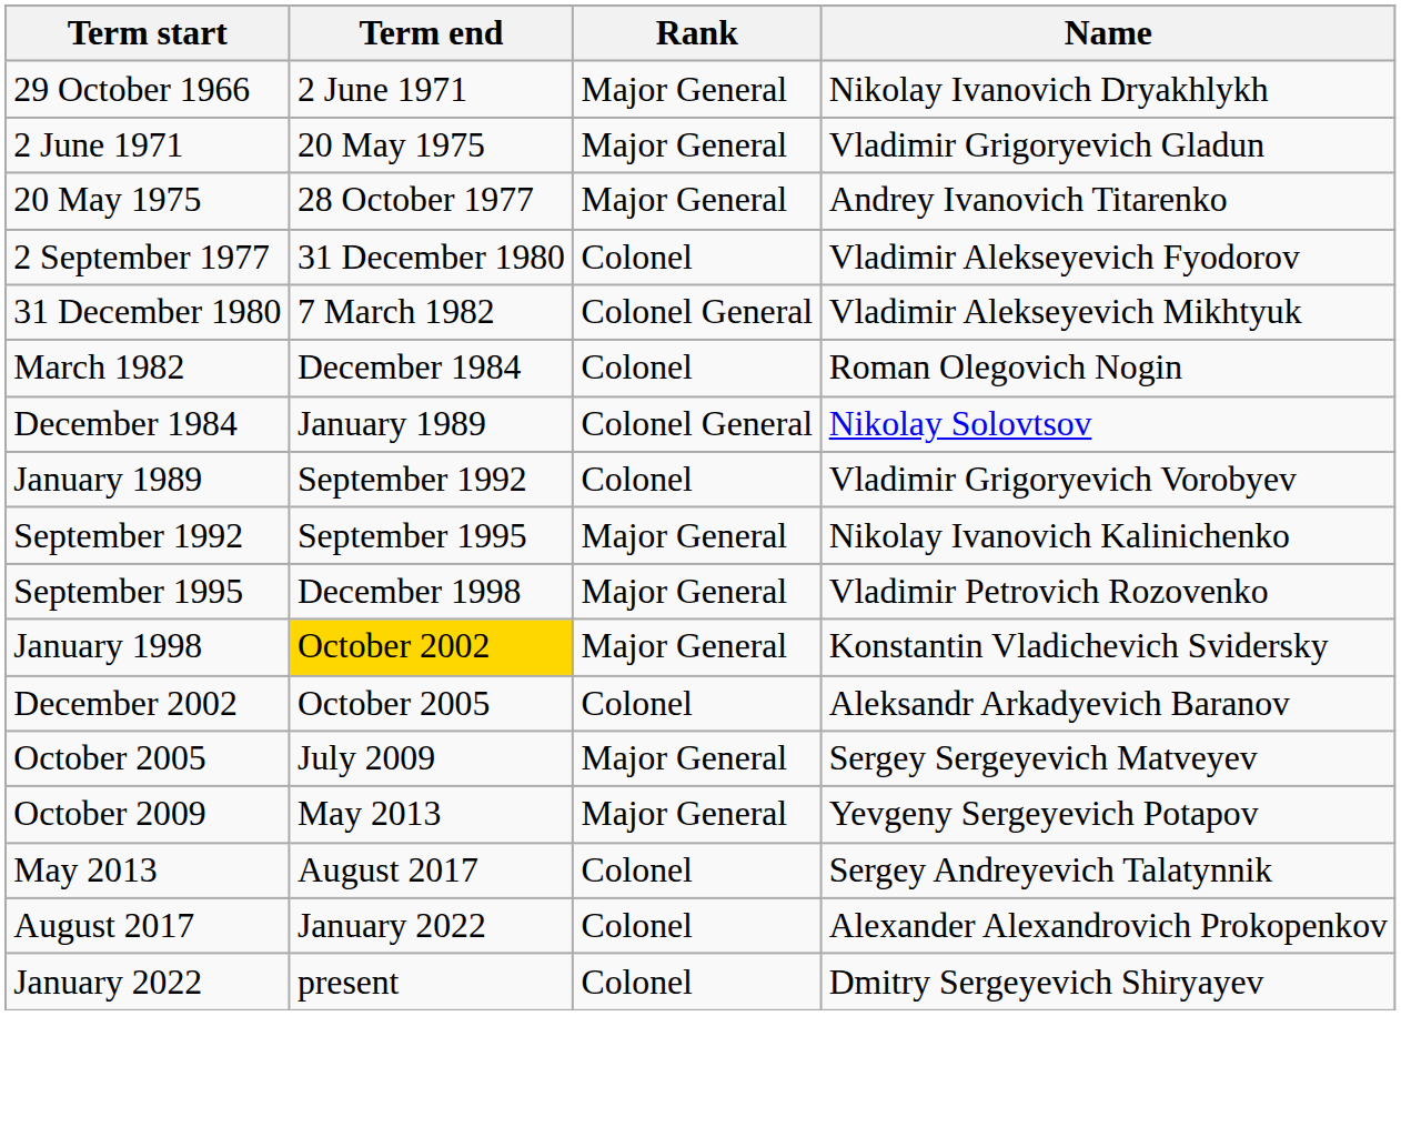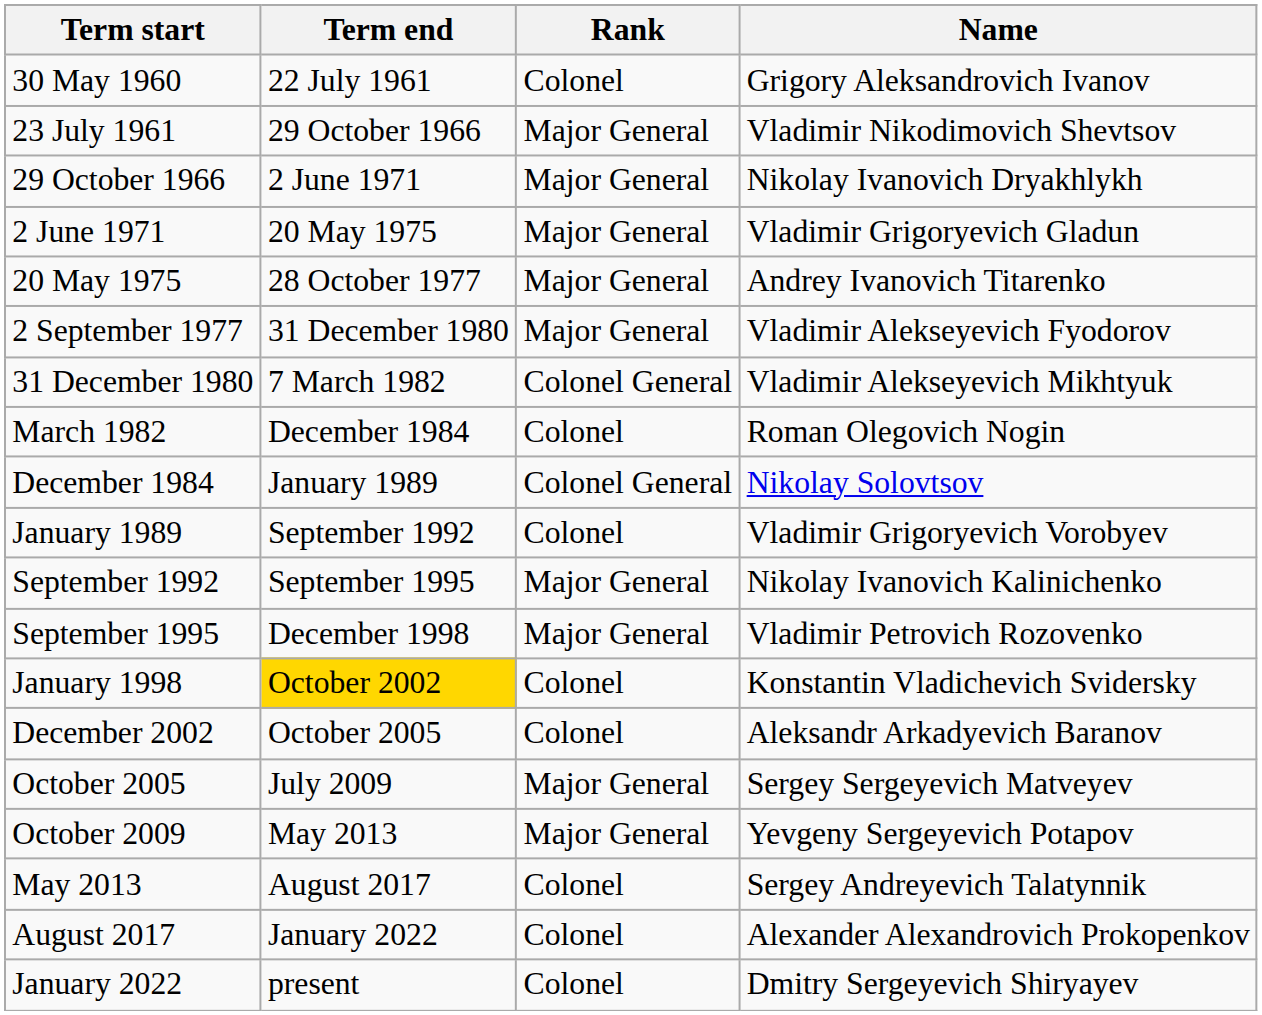 <table class="wikitable">
 <tr>
 <th>Term start</th>
 <th>Term end</th>
 <th>Rank</th>
 <th>Name</th>
+</tr>
+<tr>
+<td>30 May 1960</td>
+<td>22 July 1961</td>
+<td>Colonel</td>
+<td>Grigory Aleksandrovich Ivanov</td>
+</tr>
+<tr>
+<td>23 July 1961</td>
+<td>29 October 1966</td>
+<td>Major General</td>
+<td>Vladimir Nikodimovich Shevtsov</td>
 </tr>
 <tr>
 <td>29 October 1966</td>
 <td>2 June 1971</td>
 <td>Major General</td>
 <td>Nikolay Ivanovich Dryakhlykh</td>
 </tr>
 <tr>
 <td>2 June 1971</td>
 <td>20 May 1975</td>
 <td>Major General</td>
 <td>Vladimir Grigoryevich Gladun</td>
 </tr>
 <tr>
 <td>20 May 1975</td>
 <td>28 October 1977</td>
 <td>Major General</td>
 <td>Andrey Ivanovich Titarenko</td>
 </tr>
 <tr>
 <td>2 September 1977</td>
 <td>31 December 1980</td>
-<td>Colonel</td>
+<td>Major General</td>
 <td>Vladimir Alekseyevich Fyodorov</td>
 </tr>
 <tr>
 <td>31 December 1980</td>
 <td>7 March 1982</td>
 <td>Colonel General</td>
 <td>Vladimir Alekseyevich Mikhtyuk</td>
 </tr>
 <tr>
 <td>March 1982</td>
 <td>December 1984</td>
 <td>Colonel</td>
 <td>Roman Olegovich Nogin</td>
 </tr>
 <tr>
 <td>December 1984</td>
 <td>January 1989</td>
 <td>Colonel General</td>
 <td><a href='#'>Nikolay Solovtsov</a></td>
 </tr>
 <tr>
 <td>January 1989</td>
 <td>September 1992</td>
 <td>Colonel</td>
 <td>Vladimir Grigoryevich Vorobyev</td>
 </tr>
 <tr>
 <td>September 1992</td>
 <td>September 1995</td>
 <td>Major General</td>
 <td>Nikolay Ivanovich Kalinichenko</td>
 </tr>
 <tr>
 <td>September 1995</td>
 <td>December 1998</td>
 <td>Major General</td>
 <td>Vladimir Petrovich Rozovenko</td>
 </tr>
 <tr>
 <td>January 1998</td>
 <td style="background: gold;">October 2002</td>
-<td>Major General</td>
+<td>Colonel</td>
 <td>Konstantin Vladichevich Svidersky</td>
 </tr>
 <tr>
 <td>December 2002</td>
 <td>October 2005</td>
 <td>Colonel</td>
 <td>Aleksandr Arkadyevich Baranov</td>
 </tr>
 <tr>
 <td>October 2005</td>
 <td>July 2009</td>
 <td>Major General</td>
 <td>Sergey Sergeyevich Matveyev</td>
 </tr>
 <tr>
 <td>October 2009</td>
 <td>May 2013</td>
 <td>Major General</td>
 <td>Yevgeny Sergeyevich Potapov</td>
 </tr>
 <tr>
 <td>May 2013</td>
 <td>August 2017</td>
 <td>Colonel</td>
 <td>Sergey Andreyevich Talatynnik</td>
 </tr>
 <tr>
 <td>August 2017</td>
 <td>January 2022</td>
 <td>Colonel</td>
 <td>Alexander Alexandrovich Prokopenkov</td>
 </tr>
 <tr>
 <td>January 2022</td>
 <td>present</td>
 <td>Colonel</td>
 <td>Dmitry Sergeyevich Shiryayev</td>
 </tr>
 </table>
